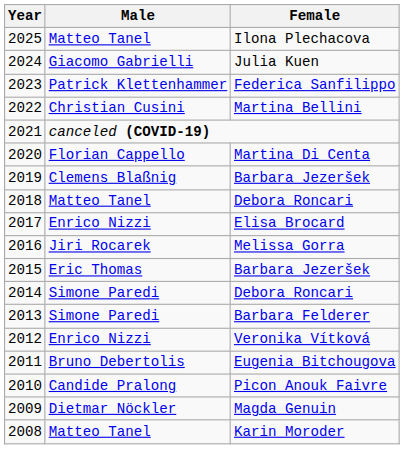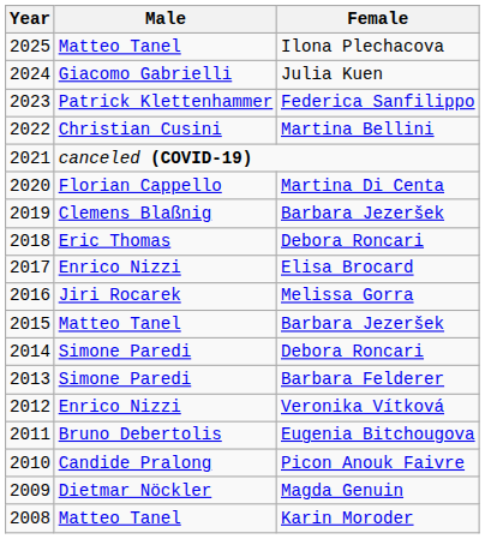 <table class="wikitable">
 <tr>
 <th>Year</th>
 <th>Male</th>
 <th>Female</th>
 </tr>
 <tr>
 <td>2025</td>
 <td><a href='#'>Matteo Tanel</a> </td>
 <td>Ilona Plechacova </td>
 </tr>
 <tr>
 <td>2024</td>
 <td><a href='#'>Giacomo Gabrielli</a> </td>
 <td>Julia Kuen </td>
 </tr>
 <tr>
 <td>2023</td>
 <td><a href='#'>Patrick Klettenhammer</a> </td>
 <td><a href='#'>Federica Sanfilippo</a> </td>
 </tr>
 <tr>
 <td>2022</td>
 <td><a href='#'>Christian Cusini</a> </td>
 <td><a href='#'>Martina Bellini</a> </td>
 </tr>
 <tr>
 <td>2021</td>
 <td colspan="2"><em>canceled</em> <strong>(COVID-19)</strong></td>
 </tr>
 <tr>
 <td>2020</td>
 <td><a href='#'>Florian Cappello</a> </td>
 <td><a href='#'>Martina Di Centa</a> </td>
 </tr>
 <tr>
 <td>2019</td>
 <td><a href='#'>Clemens Blaßnig</a> </td>
 <td><a href='#'>Barbara Jezeršek</a> </td>
 </tr>
 <tr>
 <td>2018</td>
-<td><a href='#'>Matteo Tanel</a> </td>
+<td><a href='#'>Eric Thomas</a> </td>
 <td><a href='#'>Debora Roncari</a> </td>
 </tr>
 <tr>
 <td>2017</td>
 <td><a href='#'>Enrico Nizzi</a> </td>
 <td><a href='#'>Elisa Brocard</a> </td>
 </tr>
 <tr>
 <td>2016</td>
 <td><a href='#'>Jiri Rocarek</a> </td>
 <td><a href='#'>Melissa Gorra</a> </td>
 </tr>
 <tr>
 <td>2015</td>
-<td><a href='#'>Eric Thomas</a> </td>
+<td><a href='#'>Matteo Tanel</a> </td>
 <td><a href='#'>Barbara Jezeršek</a> </td>
 </tr>
 <tr>
 <td>2014</td>
 <td><a href='#'>Simone Paredi</a> </td>
 <td><a href='#'>Debora Roncari</a> </td>
 </tr>
 <tr>
 <td>2013</td>
 <td><a href='#'>Simone Paredi</a> </td>
 <td><a href='#'>Barbara Felderer</a> </td>
 </tr>
 <tr>
 <td>2012</td>
 <td><a href='#'>Enrico Nizzi</a> </td>
 <td><a href='#'>Veronika Vítková</a> </td>
 </tr>
 <tr>
 <td>2011</td>
 <td><a href='#'>Bruno Debertolis</a> </td>
 <td><a href='#'>Eugenia Bitchougova</a> </td>
 </tr>
 <tr>
 <td>2010</td>
 <td><a href='#'>Candide Pralong</a> </td>
 <td><a href='#'>Picon Anouk Faivre</a> </td>
 </tr>
 <tr>
 <td>2009</td>
 <td><a href='#'>Dietmar Nöckler</a> </td>
 <td><a href='#'>Magda Genuin</a> </td>
 </tr>
 <tr>
 <td>2008</td>
 <td><a href='#'>Matteo Tanel</a> </td>
 <td><a href='#'>Karin Moroder</a> </td>
 </tr>
 </table>
